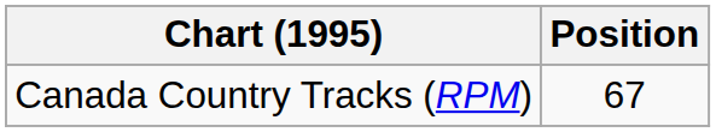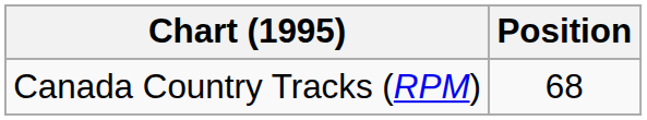 <table class="wikitable sortable">
 <tr>
 <th scope="col">Chart (1995)</th>
 <th scope="col">Position</th>
 </tr>
 <tr>
 <td>Canada Country Tracks (<em><a href='#'>RPM</a></em>)</td>
-<td align="center">67</td>
+<td align="center">68</td>
 </tr>
 </table>
